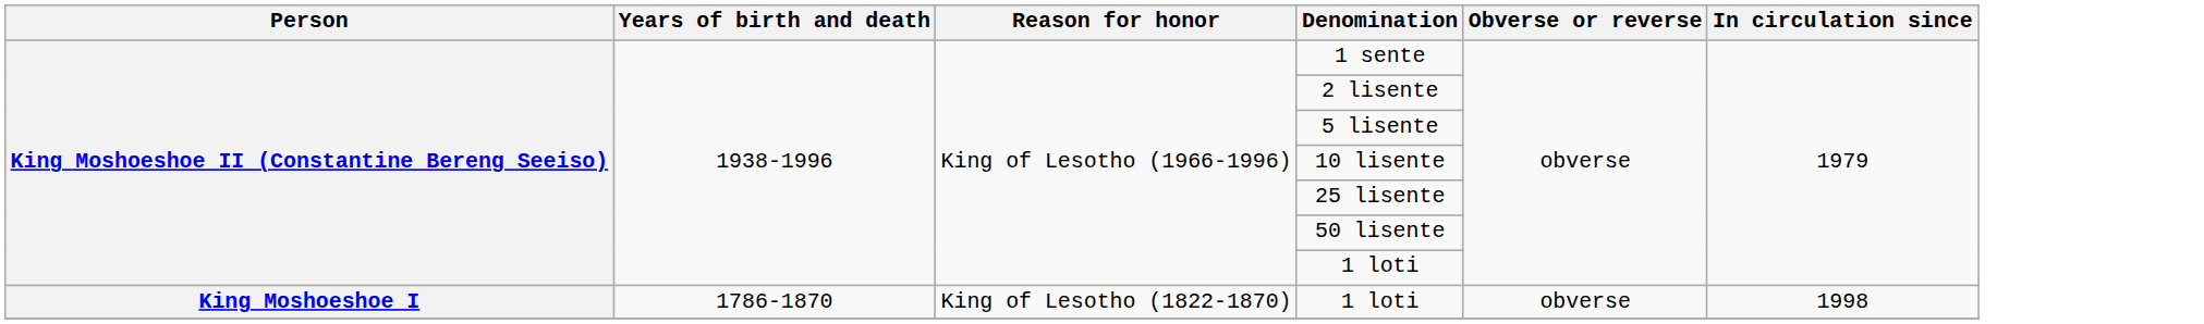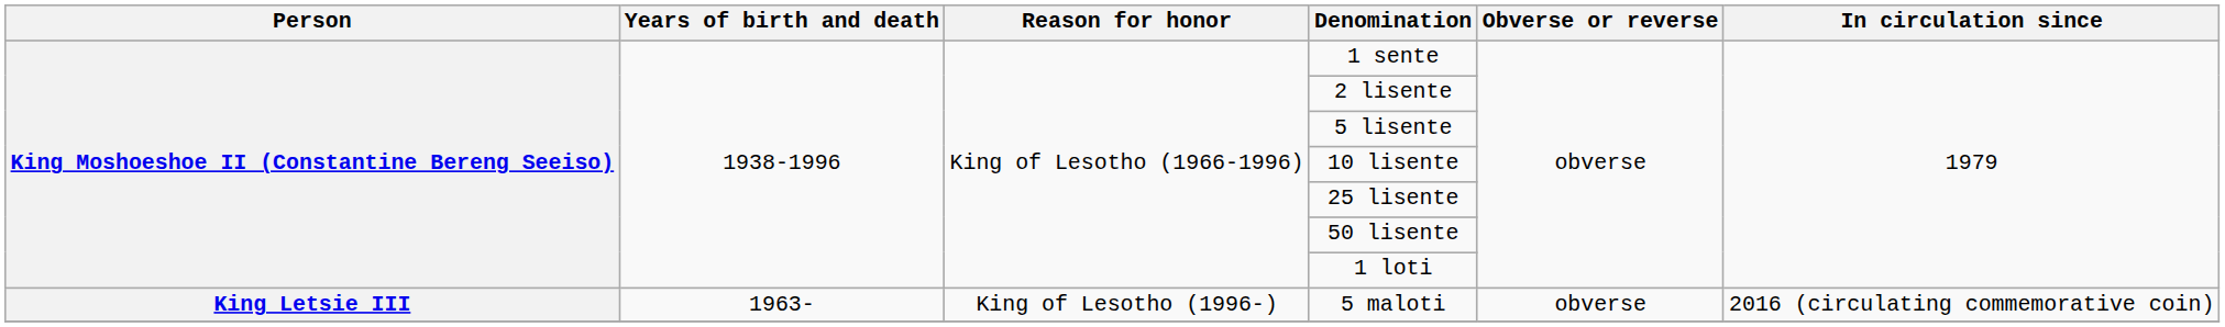 <table class="wikitable" style="font-size:95%; text-align:center;">
 <tr>
 <th>Person</th>
 <th>Years of birth and death</th>
 <th>Reason for honor</th>
 <th>Denomination</th>
 <th>Obverse or reverse</th>
 <th>In circulation since</th>
 </tr>
 <tr>
 <th rowspan="7"><a href='#'>King Moshoeshoe II (Constantine Bereng Seeiso)</a></th>
 <td rowspan="7">1938-1996</td>
 <td rowspan="7">King of Lesotho (1966-1996)</td>
 <td>1 sente</td>
 <td rowspan="7">obverse</td>
 <td rowspan="7">1979</td>
 </tr>
 <tr>
 <td>2 lisente</td>
 </tr>
 <tr>
 <td>5 lisente</td>
 </tr>
 <tr>
 <td>10 lisente</td>
 </tr>
 <tr>
 <td>25 lisente</td>
 </tr>
 <tr>
 <td>50 lisente</td>
 </tr>
 <tr>
 <td>1 loti</td>
 </tr>
 <tr>
-<th><a href='#'>King Moshoeshoe I</a></th>
-<td>1786-1870</td>
-<td>King of Lesotho (1822-1870)</td>
-<td>1 loti</td>
+<th><a href='#'>King Letsie III</a></th>
+<td>1963-</td>
+<td>King of Lesotho (1996-)</td>
+<td>5 maloti</td>
 <td>obverse</td>
-<td>1998</td>
+<td>2016 (circulating commemorative coin)</td>
 </tr>
 <tr>
 </tr>
 </table>
